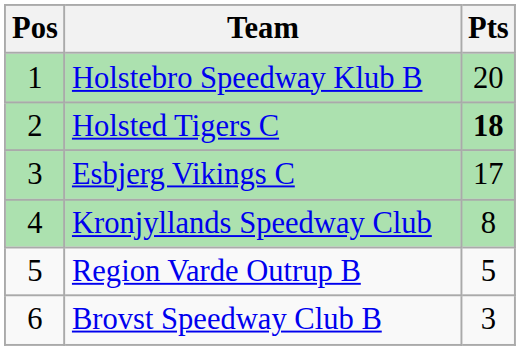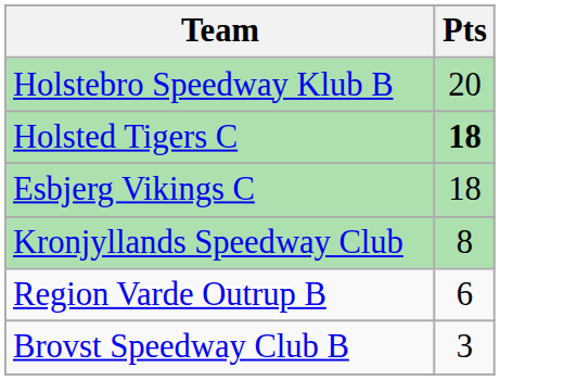 <table class="wikitable" style="font-size: 100%">
 <tr>
-<th width=20>Pos</th>
 <th width=200>Team</th>
 <th width=20>Pts</th>
 </tr>
 <tr align=center style="background:#ACE1AF;">
-<td>1</td>
 <td align="left"><a href='#'>Holstebro Speedway Klub B</a></td>
 <td>20</td>
 </tr>
 <tr align=center  style="background:#ACE1AF;">
-<td>2</td>
 <td align="left"><a href='#'>Holsted Tigers C</a></td>
 <td><strong>18</strong></td>
 </tr>
 <tr align=center style="background:#ACE1AF;">
-<td>3</td>
 <td align="left"><a href='#'>Esbjerg Vikings C</a></td>
-<td>17</td>
+<td>18</td>
 </tr>
 <tr align=center style="background:#ACE1AF;">
-<td>4</td>
 <td align="left"><a href='#'>Kronjyllands Speedway Club</a></td>
 <td>8</td>
 </tr>
 <tr align=center>
-<td>5</td>
 <td align="left"><a href='#'>Region Varde Outrup B</a></td>
-<td>5</td>
+<td>6</td>
 </tr>
 <tr align=center>
-<td>6</td>
 <td align="left"><a href='#'>Brovst Speedway Club B</a></td>
 <td>3</td>
 </tr>
 </table>
